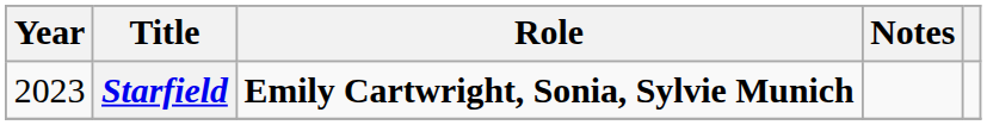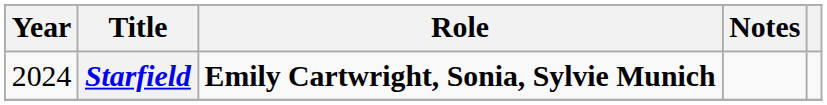 <table class="wikitable plainrowheaders sortable">
 <tr>
 <th scope="col">Year</th>
 <th scope="col">Title</th>
 <th scope="col">Role</th>
 <th scope="col">Notes</th>
 <th class="unsortable"></th>
 </tr>
 <tr>
-<td>2023</td>
+<td>2024</td>
 <th scope="row"><em><a href='#'>Starfield</a></em></th>
 <td><strong>Emily Cartwright, Sonia, Sylvie Munich</strong></td>
 <td></td>
 <td></td>
 </tr>
 <tr>
 </tr>
 </table>
